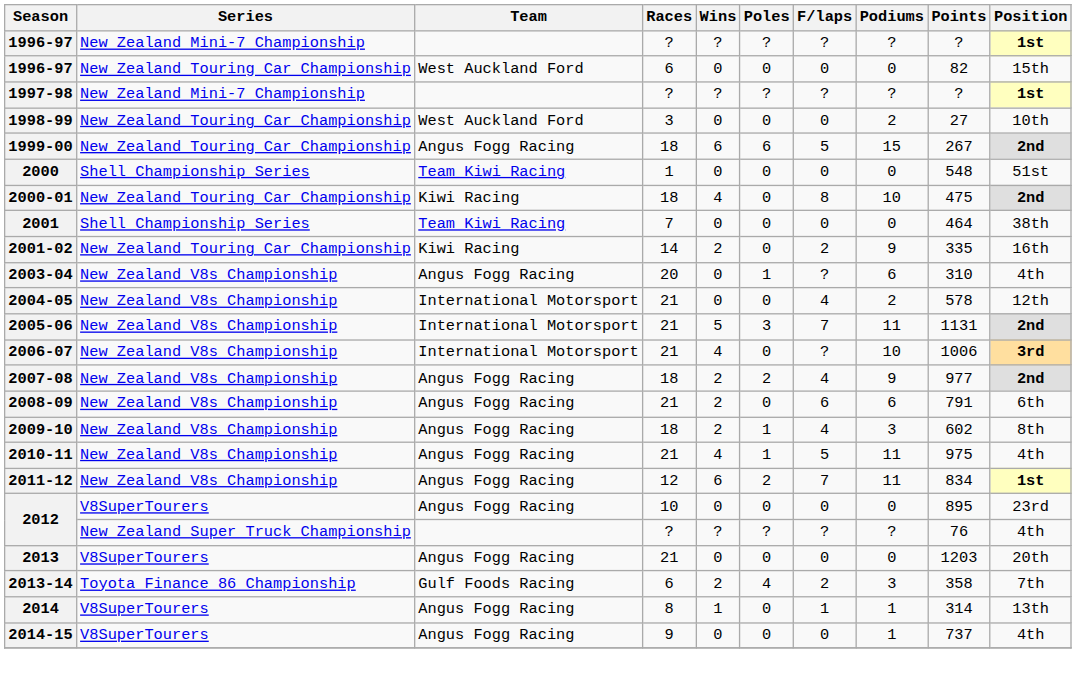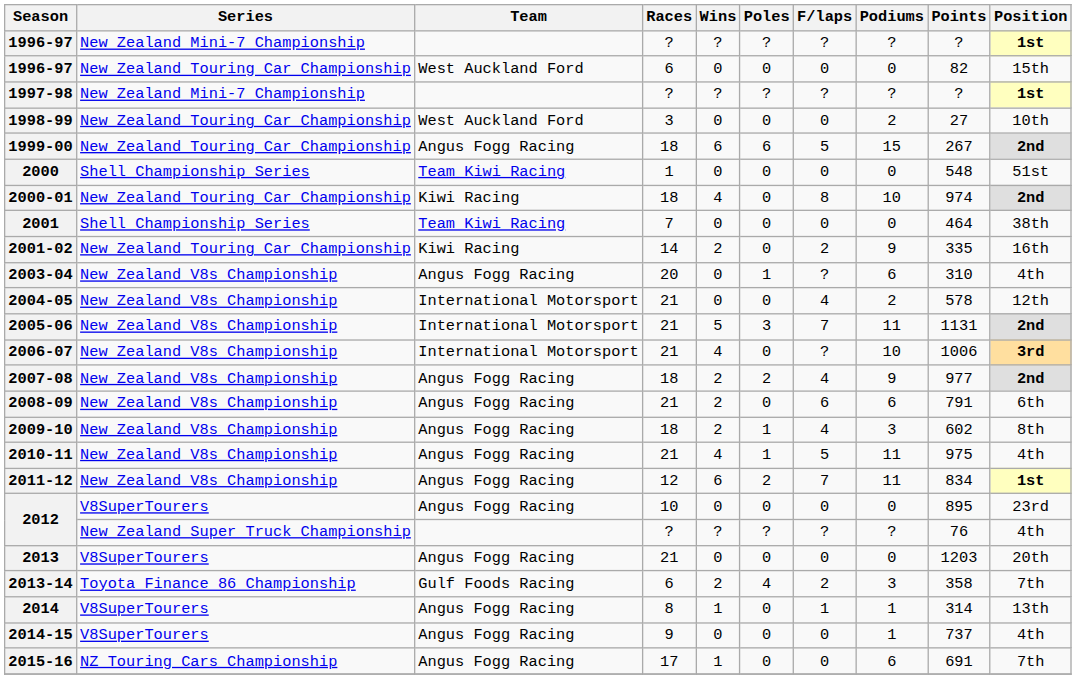 <table class="wikitable" style="font-size: 90%; text-align: center;">
 <tr>
 <th>Season</th>
 <th>Series</th>
 <th>Team</th>
 <th>Races</th>
 <th>Wins</th>
 <th>Poles</th>
 <th>F/laps</th>
 <th>Podiums</th>
 <th>Points</th>
 <th>Position</th>
 </tr>
 <tr>
 <th>1996-97</th>
 <td align="left"><a href='#'>New Zealand Mini-7 Championship</a></td>
 <td align="left"></td>
 <td>?</td>
 <td>?</td>
 <td>?</td>
 <td>?</td>
 <td>?</td>
 <td>?</td>
 <td style="background:#ffffbf;"><strong>1st</strong></td>
 </tr>
 <tr>
 <th>1996-97</th>
 <td align="left"><a href='#'>New Zealand Touring Car Championship</a></td>
 <td align="left">West Auckland Ford</td>
 <td>6</td>
 <td>0</td>
 <td>0</td>
 <td>0</td>
 <td>0</td>
 <td>82</td>
 <td>15th</td>
 </tr>
 <tr>
 <th>1997-98</th>
 <td align="left"><a href='#'>New Zealand Mini-7 Championship</a></td>
 <td align="left"></td>
 <td>?</td>
 <td>?</td>
 <td>?</td>
 <td>?</td>
 <td>?</td>
 <td>?</td>
 <td style="background:#ffffbf;"><strong>1st</strong></td>
 </tr>
 <tr>
 <th>1998-99</th>
 <td align="left"><a href='#'>New Zealand Touring Car Championship</a></td>
 <td align="left">West Auckland Ford</td>
 <td>3</td>
 <td>0</td>
 <td>0</td>
 <td>0</td>
 <td>2</td>
 <td>27</td>
 <td>10th</td>
 </tr>
 <tr>
 <th>1999-00</th>
 <td align="left"><a href='#'>New Zealand Touring Car Championship</a></td>
 <td align="left">Angus Fogg Racing</td>
 <td>18</td>
 <td>6</td>
 <td>6</td>
 <td>5</td>
 <td>15</td>
 <td>267</td>
 <td style="background:#DFDFDF;"><strong>2nd</strong></td>
 </tr>
 <tr>
 <th>2000</th>
 <td align="left"><a href='#'>Shell Championship Series</a></td>
 <td align="left"><a href='#'>Team Kiwi Racing</a></td>
 <td>1</td>
 <td>0</td>
 <td>0</td>
 <td>0</td>
 <td>0</td>
 <td>548</td>
 <td>51st</td>
 </tr>
 <tr>
 <th>2000-01</th>
 <td align="left"><a href='#'>New Zealand Touring Car Championship</a></td>
 <td align="left">Kiwi Racing</td>
 <td>18</td>
 <td>4</td>
 <td>0</td>
 <td>8</td>
 <td>10</td>
-<td>475</td>
+<td>974</td>
 <td style="background:#DFDFDF;"><strong>2nd</strong></td>
 </tr>
 <tr>
 <th>2001</th>
 <td align="left"><a href='#'>Shell Championship Series</a></td>
 <td align="left"><a href='#'>Team Kiwi Racing</a></td>
 <td>7</td>
 <td>0</td>
 <td>0</td>
 <td>0</td>
 <td>0</td>
 <td>464</td>
 <td>38th</td>
 </tr>
 <tr>
 <th>2001-02</th>
 <td align="left"><a href='#'>New Zealand Touring Car Championship</a></td>
 <td align="left">Kiwi Racing</td>
 <td>14</td>
 <td>2</td>
 <td>0</td>
 <td>2</td>
 <td>9</td>
 <td>335</td>
 <td>16th</td>
 </tr>
 <tr>
 <th>2003-04</th>
 <td align="left"><a href='#'>New Zealand V8s Championship</a></td>
 <td align="left">Angus Fogg Racing</td>
 <td>20</td>
 <td>0</td>
 <td>1</td>
 <td>?</td>
 <td>6</td>
 <td>310</td>
 <td>4th</td>
 </tr>
 <tr>
 <th>2004-05</th>
 <td align="left"><a href='#'>New Zealand V8s Championship</a></td>
 <td align="left">International Motorsport</td>
 <td>21</td>
 <td>0</td>
 <td>0</td>
 <td>4</td>
 <td>2</td>
 <td>578</td>
 <td>12th</td>
 </tr>
 <tr>
 <th>2005-06</th>
 <td align="left"><a href='#'>New Zealand V8s Championship</a></td>
 <td align="left">International Motorsport</td>
 <td>21</td>
 <td>5</td>
 <td>3</td>
 <td>7</td>
 <td>11</td>
 <td>1131</td>
 <td style="background:#DFDFDF;"><strong>2nd</strong></td>
 </tr>
 <tr>
 <th>2006-07</th>
 <td align="left"><a href='#'>New Zealand V8s Championship</a></td>
 <td align="left">International Motorsport</td>
 <td>21</td>
 <td>4</td>
 <td>0</td>
 <td>?</td>
 <td>10</td>
 <td>1006</td>
 <td style="background:#ffdf9f;"><strong>3rd</strong></td>
 </tr>
 <tr>
 <th>2007-08</th>
 <td align="left"><a href='#'>New Zealand V8s Championship</a></td>
 <td align="left">Angus Fogg Racing</td>
 <td>18</td>
 <td>2</td>
 <td>2</td>
 <td>4</td>
 <td>9</td>
 <td>977</td>
 <td style="background:#DFDFDF;"><strong>2nd</strong></td>
 </tr>
 <tr>
 <th>2008-09</th>
 <td align="left"><a href='#'>New Zealand V8s Championship</a></td>
 <td align="left">Angus Fogg Racing</td>
 <td>21</td>
 <td>2</td>
 <td>0</td>
 <td>6</td>
 <td>6</td>
 <td>791</td>
 <td>6th</td>
 </tr>
 <tr>
 <th>2009-10</th>
 <td align="left"><a href='#'>New Zealand V8s Championship</a></td>
 <td align="left">Angus Fogg Racing</td>
 <td>18</td>
 <td>2</td>
 <td>1</td>
 <td>4</td>
 <td>3</td>
 <td>602</td>
 <td>8th</td>
 </tr>
 <tr>
 <th>2010-11</th>
 <td align="left"><a href='#'>New Zealand V8s Championship</a></td>
 <td align="left">Angus Fogg Racing</td>
 <td>21</td>
 <td>4</td>
 <td>1</td>
 <td>5</td>
 <td>11</td>
 <td>975</td>
 <td>4th</td>
 </tr>
 <tr>
 <th>2011-12</th>
 <td align="left"><a href='#'>New Zealand V8s Championship</a></td>
 <td align="left">Angus Fogg Racing</td>
 <td>12</td>
 <td>6</td>
 <td>2</td>
 <td>7</td>
 <td>11</td>
 <td>834</td>
 <td style="background:#ffffbf;"><strong>1st</strong></td>
 </tr>
 <tr>
 <th rowspan="2">2012</th>
 <td align="left"><a href='#'>V8SuperTourers</a></td>
 <td align="left">Angus Fogg Racing</td>
 <td>10</td>
 <td>0</td>
 <td>0</td>
 <td>0</td>
 <td>0</td>
 <td>895</td>
 <td>23rd</td>
 </tr>
 <tr>
 <td align="left"><a href='#'>New Zealand Super Truck Championship</a></td>
 <td align="left"></td>
 <td>?</td>
 <td>?</td>
 <td>?</td>
 <td>?</td>
 <td>?</td>
 <td>76</td>
 <td>4th</td>
 </tr>
 <tr>
 <th>2013</th>
 <td align="left"><a href='#'>V8SuperTourers</a></td>
 <td align="left">Angus Fogg Racing</td>
 <td>21</td>
 <td>0</td>
 <td>0</td>
 <td>0</td>
 <td>0</td>
 <td>1203</td>
 <td>20th</td>
 </tr>
 <tr>
 <th>2013-14</th>
 <td align="left"><a href='#'>Toyota Finance 86 Championship</a></td>
 <td align="left">Gulf Foods Racing</td>
 <td>6</td>
 <td>2</td>
 <td>4</td>
 <td>2</td>
 <td>3</td>
 <td>358</td>
 <td>7th</td>
 </tr>
 <tr>
 <th>2014</th>
 <td align="left"><a href='#'>V8SuperTourers</a></td>
 <td align="left">Angus Fogg Racing</td>
 <td>8</td>
 <td>1</td>
 <td>0</td>
 <td>1</td>
 <td>1</td>
 <td>314</td>
 <td>13th</td>
 </tr>
 <tr>
 <th>2014-15</th>
 <td align="left"><a href='#'>V8SuperTourers</a></td>
 <td align="left">Angus Fogg Racing</td>
 <td>9</td>
 <td>0</td>
 <td>0</td>
 <td>0</td>
 <td>1</td>
 <td>737</td>
 <td>4th</td>
 </tr>
 <tr>
+<th>2015-16</th>
+<td align="left"><a href='#'>NZ Touring Cars Championship</a></td>
+<td align="left">Angus Fogg Racing</td>
+<td>17</td>
+<td>1</td>
+<td>0</td>
+<td>0</td>
+<td>6</td>
+<td>691</td>
+<td>7th</td>
+</tr>
+<tr>
 </tr>
 </table>
